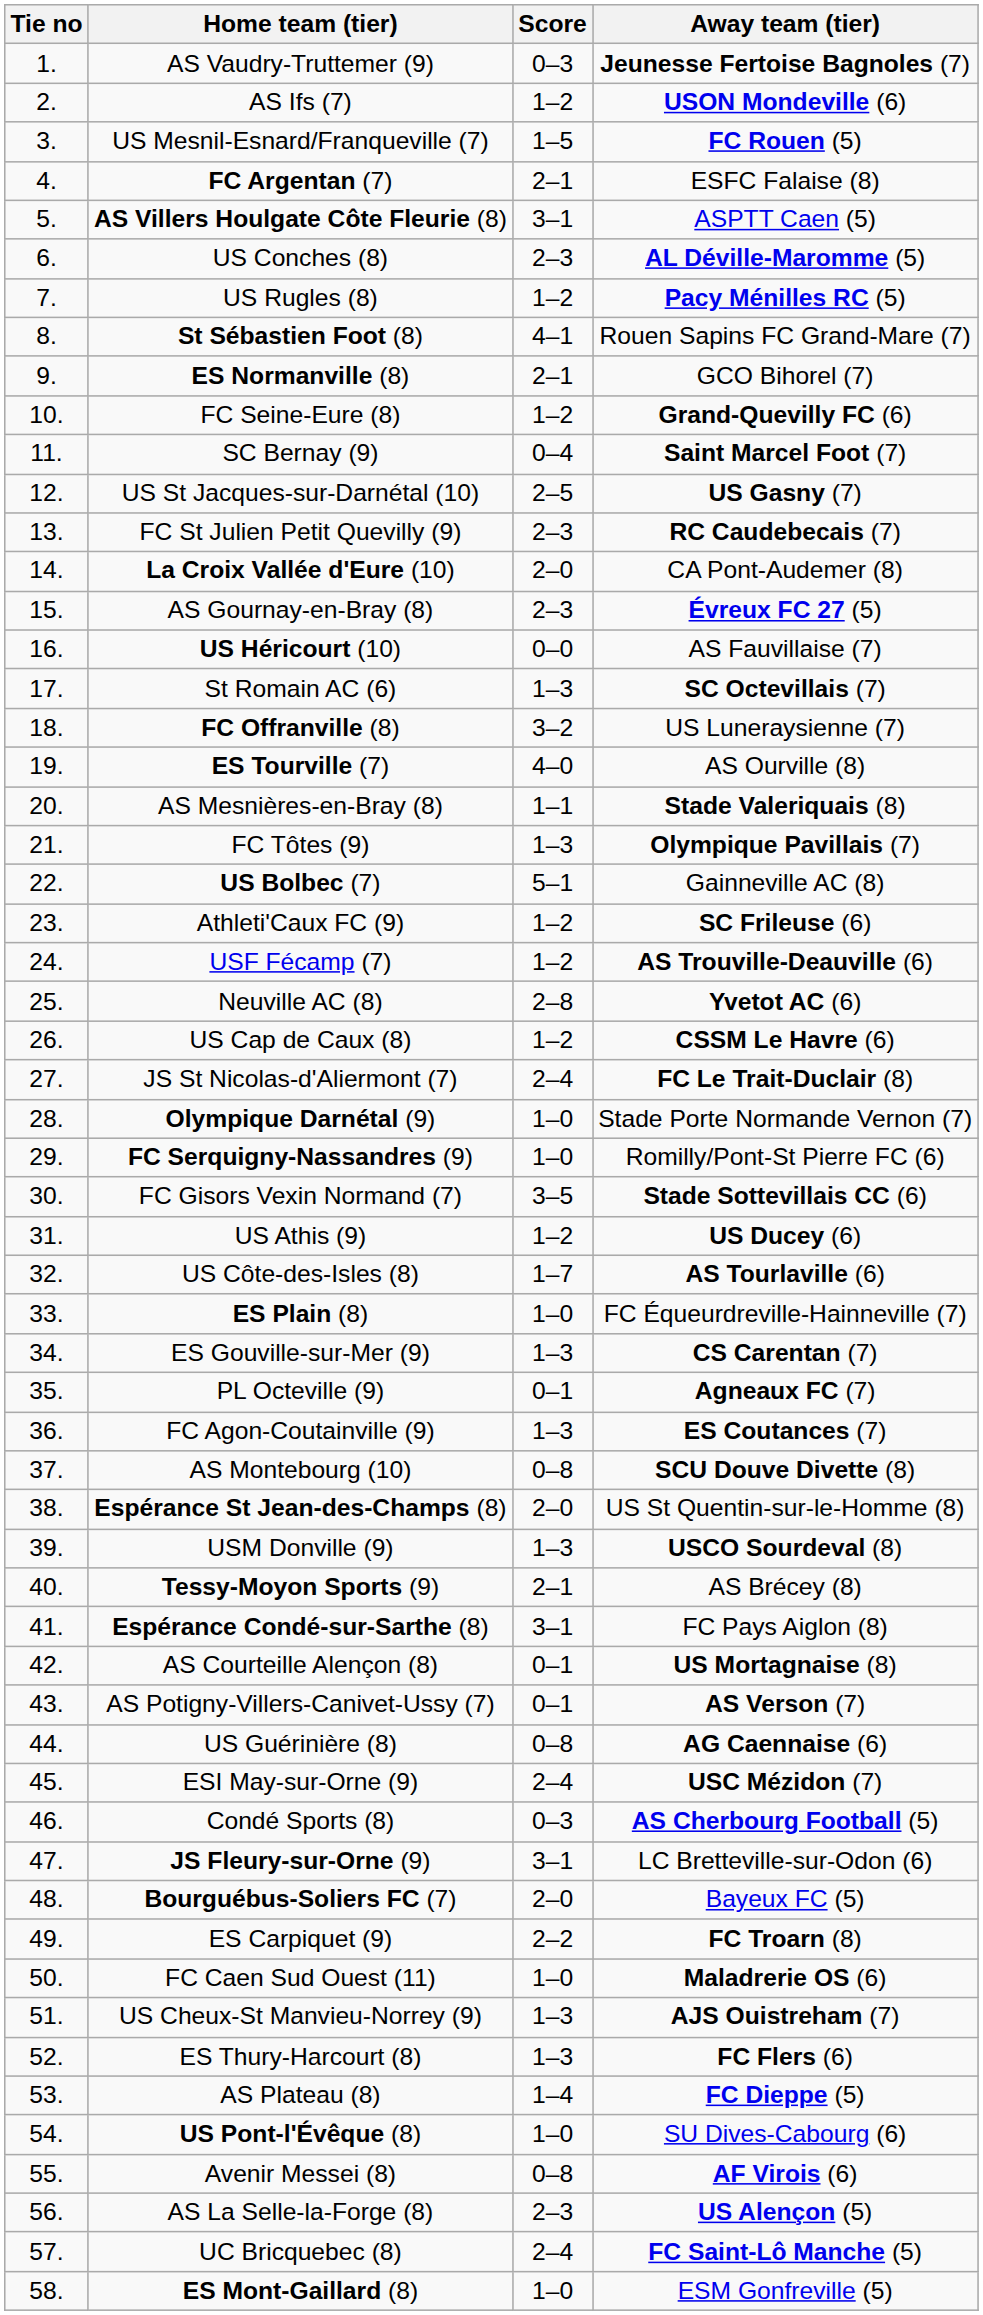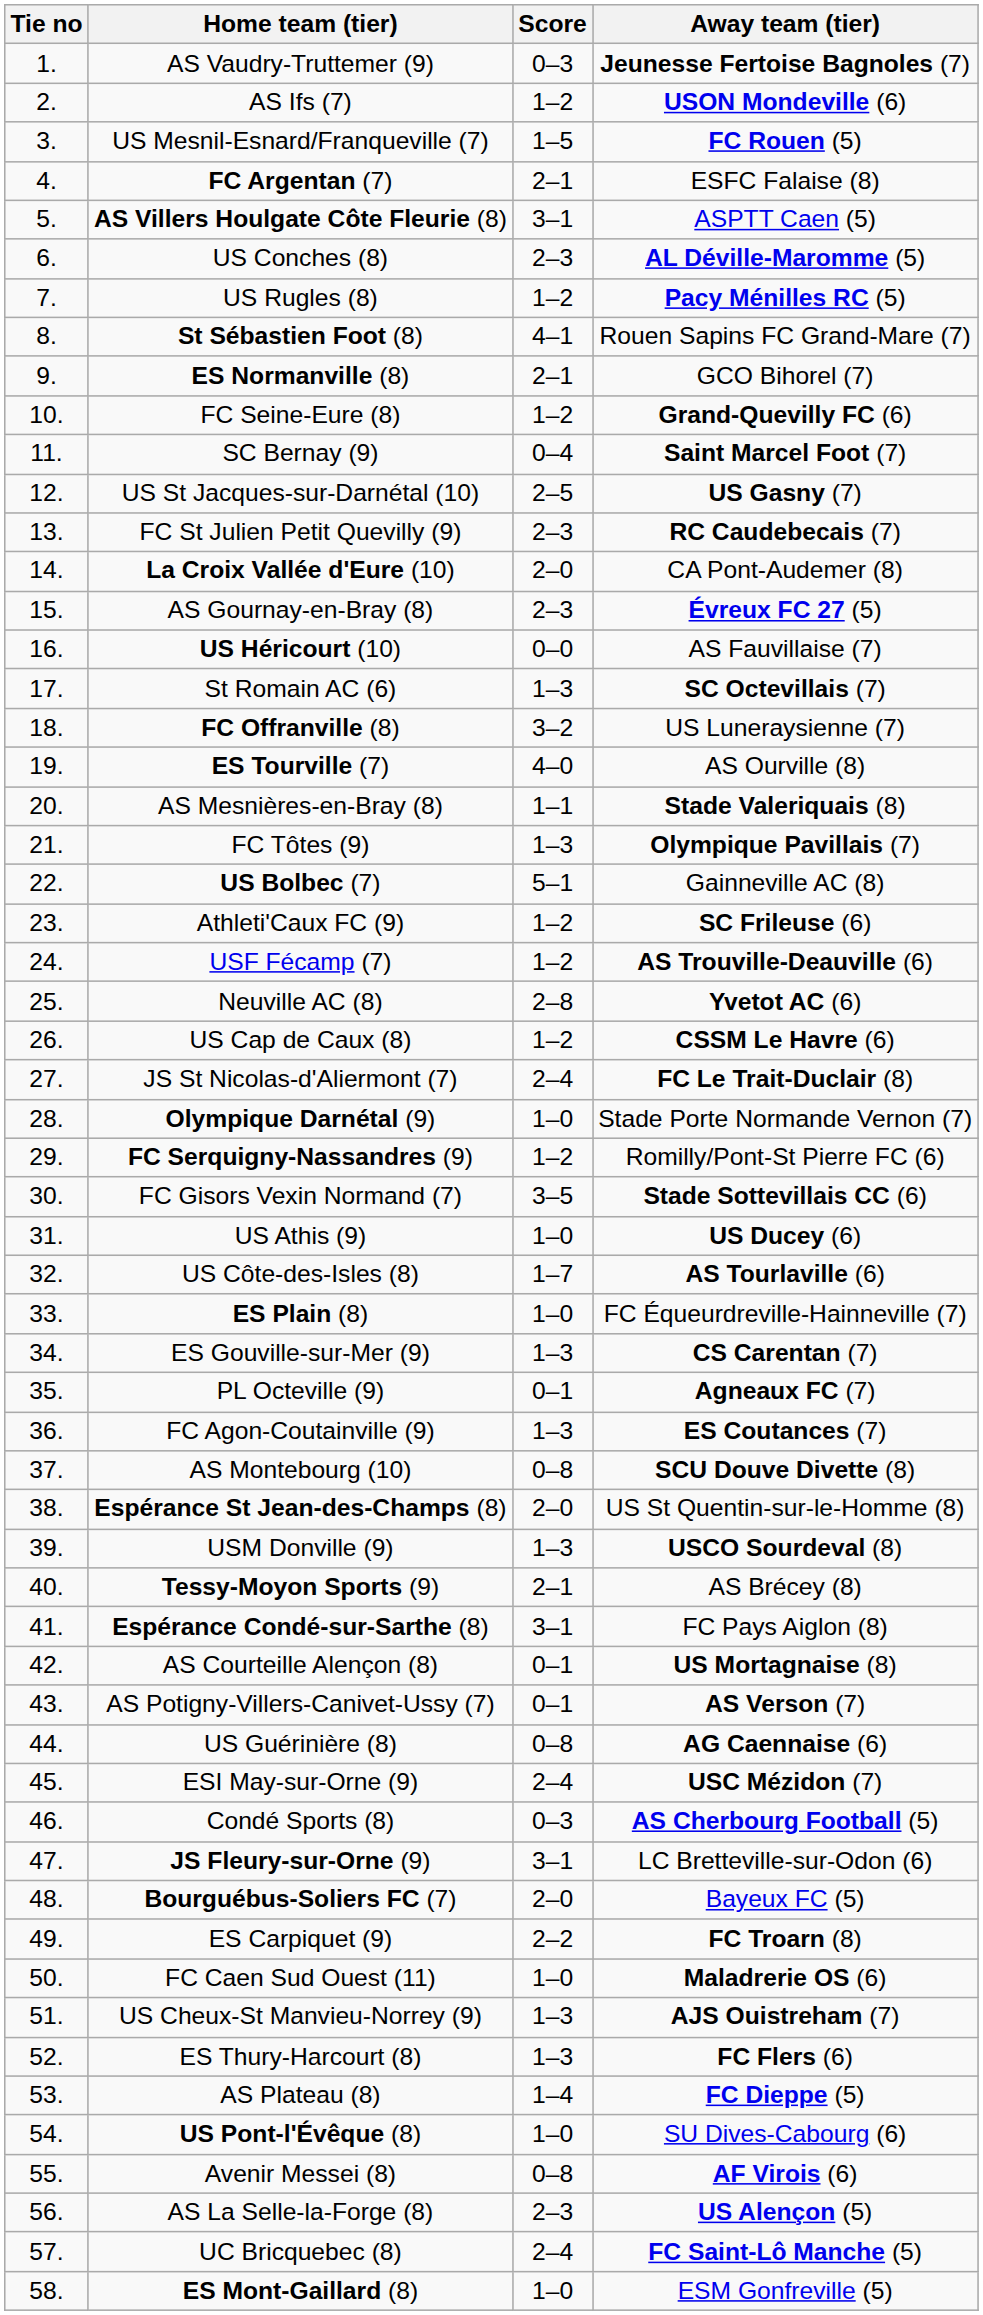 <table class="wikitable" style="text-align: center">
 <tr>
 <th>Tie no</th>
 <th>Home team (tier)</th>
 <th>Score</th>
 <th>Away team (tier)</th>
 </tr>
 <tr>
 <td>1.</td>
 <td>AS Vaudry-Truttemer (9)</td>
 <td>0–3</td>
 <td><strong>Jeunesse Fertoise Bagnoles</strong> (7)</td>
 </tr>
 <tr>
 <td>2.</td>
 <td>AS Ifs (7)</td>
 <td>1–2</td>
 <td><strong><a href='#'>USON Mondeville</a></strong> (6)</td>
 </tr>
 <tr>
 <td>3.</td>
 <td>US Mesnil-Esnard/Franqueville (7)</td>
 <td>1–5</td>
 <td><strong><a href='#'>FC Rouen</a></strong> (5)</td>
 </tr>
 <tr>
 <td>4.</td>
 <td><strong>FC Argentan</strong> (7)</td>
 <td>2–1</td>
 <td>ESFC Falaise (8)</td>
 </tr>
 <tr>
 <td>5.</td>
 <td><strong>AS Villers Houlgate Côte Fleurie</strong> (8)</td>
 <td>3–1</td>
 <td><a href='#'>ASPTT Caen</a> (5)</td>
 </tr>
 <tr>
 <td>6.</td>
 <td>US Conches (8)</td>
 <td>2–3</td>
 <td><strong><a href='#'>AL Déville-Maromme</a></strong> (5)</td>
 </tr>
 <tr>
 <td>7.</td>
 <td>US Rugles (8)</td>
 <td>1–2</td>
 <td><strong><a href='#'>Pacy Ménilles RC</a></strong> (5)</td>
 </tr>
 <tr>
 <td>8.</td>
 <td><strong>St Sébastien Foot</strong> (8)</td>
 <td>4–1</td>
 <td>Rouen Sapins FC Grand-Mare (7)</td>
 </tr>
 <tr>
 <td>9.</td>
 <td><strong>ES Normanville</strong> (8)</td>
 <td>2–1</td>
 <td>GCO Bihorel (7)</td>
 </tr>
 <tr>
 <td>10.</td>
 <td>FC Seine-Eure (8)</td>
 <td>1–2</td>
 <td><strong>Grand-Quevilly FC</strong> (6)</td>
 </tr>
 <tr>
 <td>11.</td>
 <td>SC Bernay (9)</td>
 <td>0–4</td>
 <td><strong>Saint Marcel Foot</strong> (7)</td>
 </tr>
 <tr>
 <td>12.</td>
 <td>US St Jacques-sur-Darnétal (10)</td>
 <td>2–5</td>
 <td><strong>US Gasny</strong> (7)</td>
 </tr>
 <tr>
 <td>13.</td>
 <td>FC St Julien Petit Quevilly (9)</td>
 <td>2–3</td>
 <td><strong>RC Caudebecais</strong> (7)</td>
 </tr>
 <tr>
 <td>14.</td>
 <td><strong>La Croix Vallée d'Eure</strong> (10)</td>
 <td>2–0</td>
 <td>CA Pont-Audemer (8)</td>
 </tr>
 <tr>
 <td>15.</td>
 <td>AS Gournay-en-Bray (8)</td>
 <td>2–3</td>
 <td><strong><a href='#'>Évreux FC 27</a></strong> (5)</td>
 </tr>
 <tr>
 <td>16.</td>
 <td><strong>US Héricourt</strong> (10)</td>
 <td>0–0 </td>
 <td>AS Fauvillaise (7)</td>
 </tr>
 <tr>
 <td>17.</td>
 <td>St Romain AC (6)</td>
 <td>1–3</td>
 <td><strong>SC Octevillais</strong> (7)</td>
 </tr>
 <tr>
 <td>18.</td>
 <td><strong>FC Offranville</strong> (8)</td>
 <td>3–2</td>
 <td>US Luneraysienne (7)</td>
 </tr>
 <tr>
 <td>19.</td>
 <td><strong>ES Tourville</strong> (7)</td>
 <td>4–0</td>
 <td>AS Ourville (8)</td>
 </tr>
 <tr>
 <td>20.</td>
 <td>AS Mesnières-en-Bray (8)</td>
 <td>1–1 </td>
 <td><strong>Stade Valeriquais</strong> (8)</td>
 </tr>
 <tr>
 <td>21.</td>
 <td>FC Tôtes (9)</td>
 <td>1–3</td>
 <td><strong>Olympique Pavillais</strong> (7)</td>
 </tr>
 <tr>
 <td>22.</td>
 <td><strong>US Bolbec</strong> (7)</td>
 <td>5–1</td>
 <td>Gainneville AC (8)</td>
 </tr>
 <tr>
 <td>23.</td>
 <td>Athleti'Caux FC (9)</td>
 <td>1–2</td>
 <td><strong>SC Frileuse</strong> (6)</td>
 </tr>
 <tr>
 <td>24.</td>
 <td><a href='#'>USF Fécamp</a> (7)</td>
 <td>1–2</td>
 <td><strong>AS Trouville-Deauville</strong> (6)</td>
 </tr>
 <tr>
 <td>25.</td>
 <td>Neuville AC (8)</td>
 <td>2–8</td>
 <td><strong>Yvetot AC</strong> (6)</td>
 </tr>
 <tr>
 <td>26.</td>
 <td>US Cap de Caux (8)</td>
 <td>1–2</td>
 <td><strong>CSSM Le Havre</strong> (6)</td>
 </tr>
 <tr>
 <td>27.</td>
 <td>JS St Nicolas-d'Aliermont (7)</td>
 <td>2–4</td>
 <td><strong>FC Le Trait-Duclair</strong> (8)</td>
 </tr>
 <tr>
 <td>28.</td>
 <td><strong>Olympique Darnétal</strong> (9)</td>
 <td>1–0</td>
 <td>Stade Porte Normande Vernon (7)</td>
 </tr>
 <tr>
 <td>29.</td>
 <td><strong>FC Serquigny-Nassandres</strong> (9)</td>
-<td>1–0</td>
+<td>1–2</td>
 <td>Romilly/Pont-St Pierre FC (6)</td>
 </tr>
 <tr>
 <td>30.</td>
 <td>FC Gisors Vexin Normand (7)</td>
 <td>3–5</td>
 <td><strong>Stade Sottevillais CC</strong> (6)</td>
 </tr>
 <tr>
 <td>31.</td>
 <td>US Athis (9)</td>
-<td>1–2</td>
+<td>1–0</td>
 <td><strong>US Ducey</strong> (6)</td>
 </tr>
 <tr>
 <td>32.</td>
 <td>US Côte-des-Isles (8)</td>
 <td>1–7</td>
 <td><strong>AS Tourlaville</strong> (6)</td>
 </tr>
 <tr>
 <td>33.</td>
 <td><strong>ES Plain</strong> (8)</td>
 <td>1–0</td>
 <td>FC Équeurdreville-Hainneville (7)</td>
 </tr>
 <tr>
 <td>34.</td>
 <td>ES Gouville-sur-Mer (9)</td>
 <td>1–3</td>
 <td><strong>CS Carentan</strong> (7)</td>
 </tr>
 <tr>
 <td>35.</td>
 <td>PL Octeville (9)</td>
 <td>0–1 </td>
 <td><strong>Agneaux FC</strong> (7)</td>
 </tr>
 <tr>
 <td>36.</td>
 <td>FC Agon-Coutainville (9)</td>
 <td>1–3</td>
 <td><strong>ES Coutances</strong> (7)</td>
 </tr>
 <tr>
 <td>37.</td>
 <td>AS Montebourg (10)</td>
 <td>0–8</td>
 <td><strong>SCU Douve Divette</strong> (8)</td>
 </tr>
 <tr>
 <td>38.</td>
 <td><strong>Espérance St Jean-des-Champs</strong> (8)</td>
 <td>2–0 </td>
 <td>US St Quentin-sur-le-Homme (8)</td>
 </tr>
 <tr>
 <td>39.</td>
 <td>USM Donville (9)</td>
 <td>1–3</td>
 <td><strong>USCO Sourdeval</strong> (8)</td>
 </tr>
 <tr>
 <td>40.</td>
 <td><strong>Tessy-Moyon Sports</strong> (9)</td>
 <td>2–1 </td>
 <td>AS Brécey (8)</td>
 </tr>
 <tr>
 <td>41.</td>
 <td><strong>Espérance Condé-sur-Sarthe</strong> (8)</td>
 <td>3–1</td>
 <td>FC Pays Aiglon (8)</td>
 </tr>
 <tr>
 <td>42.</td>
 <td>AS Courteille Alençon (8)</td>
 <td>0–1</td>
 <td><strong>US Mortagnaise</strong> (8)</td>
 </tr>
 <tr>
 <td>43.</td>
 <td>AS Potigny-Villers-Canivet-Ussy (7)</td>
 <td>0–1</td>
 <td><strong>AS Verson</strong> (7)</td>
 </tr>
 <tr>
 <td>44.</td>
 <td>US Guérinière (8)</td>
 <td>0–8</td>
 <td><strong>AG Caennaise</strong> (6)</td>
 </tr>
 <tr>
 <td>45.</td>
 <td>ESI May-sur-Orne (9)</td>
 <td>2–4 </td>
 <td><strong>USC Mézidon</strong> (7)</td>
 </tr>
 <tr>
 <td>46.</td>
 <td>Condé Sports (8)</td>
 <td>0–3</td>
 <td><strong><a href='#'>AS Cherbourg Football</a></strong> (5)</td>
 </tr>
 <tr>
 <td>47.</td>
 <td><strong>JS Fleury-sur-Orne</strong> (9)</td>
 <td>3–1</td>
 <td>LC Bretteville-sur-Odon (6)</td>
 </tr>
 <tr>
 <td>48.</td>
 <td><strong>Bourguébus-Soliers FC</strong> (7)</td>
 <td>2–0</td>
 <td><a href='#'>Bayeux FC</a> (5)</td>
 </tr>
 <tr>
 <td>49.</td>
 <td>ES Carpiquet (9)</td>
 <td>2–2 </td>
 <td><strong>FC Troarn</strong> (8)</td>
 </tr>
 <tr>
 <td>50.</td>
 <td>FC Caen Sud Ouest (11)</td>
 <td>1–0</td>
 <td><strong>Maladrerie OS</strong> (6)</td>
 </tr>
 <tr>
 <td>51.</td>
 <td>US Cheux-St Manvieu-Norrey (9)</td>
 <td>1–3</td>
 <td><strong>AJS Ouistreham</strong> (7)</td>
 </tr>
 <tr>
 <td>52.</td>
 <td>ES Thury-Harcourt (8)</td>
 <td>1–3</td>
 <td><strong>FC Flers</strong> (6)</td>
 </tr>
 <tr>
 <td>53.</td>
 <td>AS Plateau (8)</td>
 <td>1–4</td>
 <td><strong><a href='#'>FC Dieppe</a></strong> (5)</td>
 </tr>
 <tr>
 <td>54.</td>
 <td><strong>US Pont-l'Évêque</strong> (8)</td>
 <td>1–0</td>
 <td><a href='#'>SU Dives-Cabourg</a> (6)</td>
 </tr>
 <tr>
 <td>55.</td>
 <td>Avenir Messei (8)</td>
 <td>0–8</td>
 <td><strong><a href='#'>AF Virois</a></strong> (6)</td>
 </tr>
 <tr>
 <td>56.</td>
 <td>AS La Selle-la-Forge (8)</td>
 <td>2–3</td>
 <td><strong><a href='#'>US Alençon</a></strong> (5)</td>
 </tr>
 <tr>
 <td>57.</td>
 <td>UC Bricquebec (8)</td>
 <td>2–4</td>
 <td><strong><a href='#'>FC Saint-Lô Manche</a></strong> (5)</td>
 </tr>
 <tr>
 <td>58.</td>
 <td><strong>ES Mont-Gaillard</strong> (8)</td>
 <td>1–0</td>
 <td><a href='#'>ESM Gonfreville</a> (5)</td>
 </tr>
 </table>
